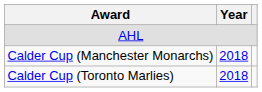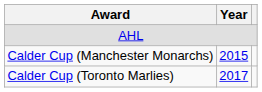 <table class="wikitable">
 <tr>
 <th>Award</th>
 <th>Year</th>
 <th></th>
 </tr>
 <tr ALIGN="center" bgcolor="#e0e0e0">
 <td colspan="3"><a href='#'>AHL</a></td>
 </tr>
 <tr>
 <td><a href='#'>Calder Cup</a> (Manchester Monarchs)</td>
-<td><a href='#'>2018</a></td>
+<td><a href='#'>2015</a></td>
 <td></td>
 </tr>
 <tr>
 <td><a href='#'>Calder Cup</a> (Toronto Marlies)</td>
-<td><a href='#'>2018</a></td>
+<td><a href='#'>2017</a></td>
 <td></td>
 </tr>
 </table>
